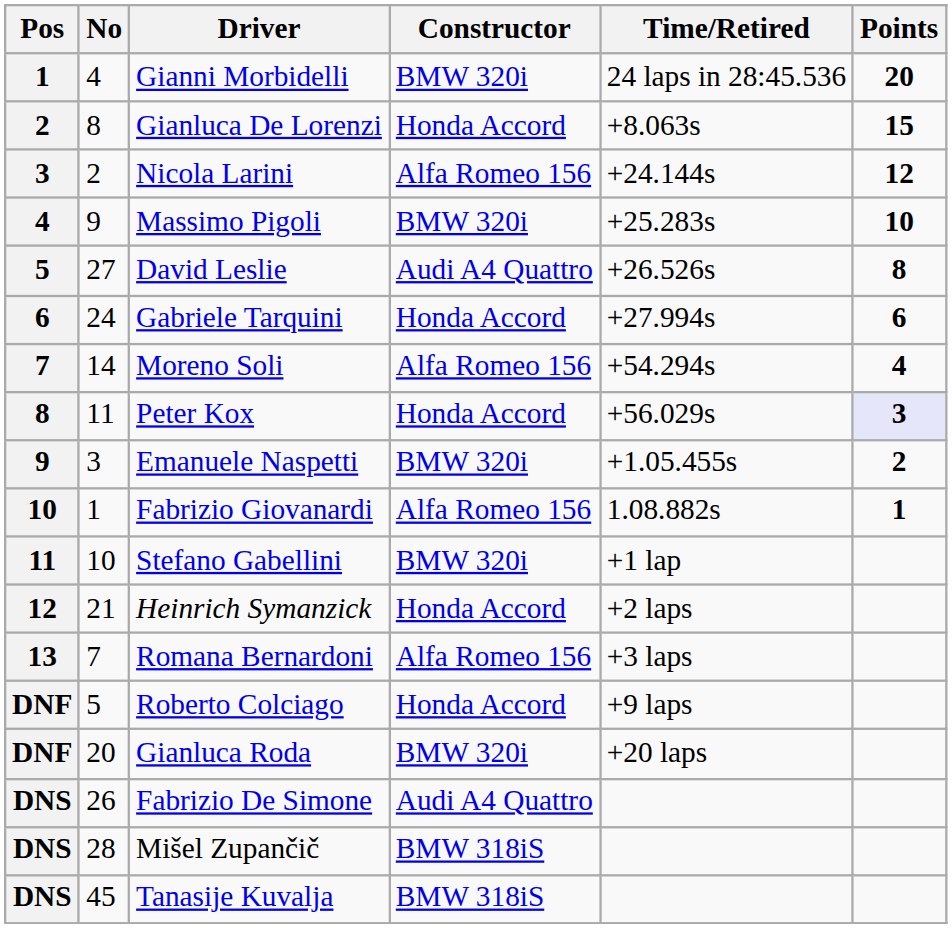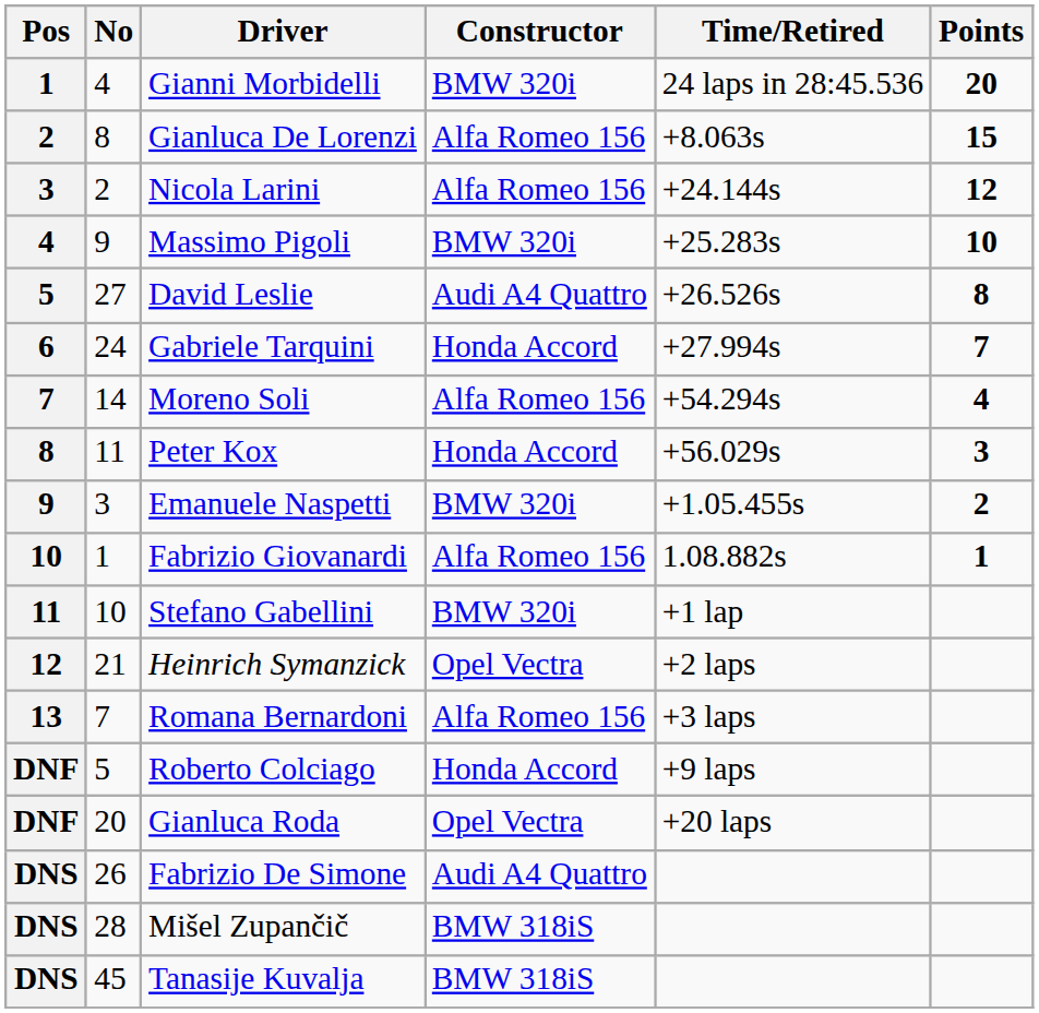 <table class="wikitable" style="font-size: 80%;">
 <tr>
 <th>Pos</th>
 <th>No</th>
 <th>Driver</th>
 <th>Constructor</th>
 <th>Time/Retired</th>
 <th>Points</th>
 </tr>
 <tr>
 <th>1</th>
 <td>4</td>
 <td> <a href='#'>Gianni Morbidelli</a></td>
 <td><a href='#'>BMW 320i</a></td>
 <td>24 laps in 28:45.536</td>
 <td style="text-align:center"><strong>20</strong></td>
 </tr>
 <tr>
 <th>2</th>
 <td>8</td>
 <td> <a href='#'>Gianluca De Lorenzi</a></td>
-<td><a href='#'>Honda Accord</a></td>
+<td><a href='#'>Alfa Romeo 156</a></td>
 <td>+8.063s</td>
 <td style="text-align:center"><strong>15</strong></td>
 </tr>
 <tr>
 <th>3</th>
 <td>2</td>
 <td> <a href='#'>Nicola Larini</a></td>
 <td><a href='#'>Alfa Romeo 156</a></td>
 <td>+24.144s</td>
 <td style="text-align:center"><strong>12</strong></td>
 </tr>
 <tr>
 <th>4</th>
 <td>9</td>
 <td> <a href='#'>Massimo Pigoli</a></td>
 <td><a href='#'>BMW 320i</a></td>
 <td>+25.283s</td>
 <td style="text-align:center"><strong>10</strong></td>
 </tr>
 <tr>
 <th>5</th>
 <td>27</td>
 <td> <a href='#'>David Leslie</a></td>
 <td><a href='#'>Audi A4 Quattro</a></td>
 <td>+26.526s</td>
 <td style="text-align:center"><strong>8</strong></td>
 </tr>
 <tr>
 <th>6</th>
 <td>24</td>
 <td> <a href='#'>Gabriele Tarquini</a></td>
 <td><a href='#'>Honda Accord</a></td>
 <td>+27.994s</td>
-<td style="text-align:center"><strong>6</strong></td>
+<td style="text-align:center"><strong>7</strong></td>
 </tr>
 <tr>
 <th>7</th>
 <td>14</td>
 <td> <a href='#'>Moreno Soli</a></td>
 <td><a href='#'>Alfa Romeo 156</a></td>
 <td>+54.294s</td>
 <td style="text-align:center"><strong>4</strong></td>
 </tr>
 <tr>
 <th>8</th>
 <td>11</td>
 <td> <a href='#'>Peter Kox</a></td>
 <td><a href='#'>Honda Accord</a></td>
 <td>+56.029s</td>
-<td style="background: lavender; text-align:center"><strong>3</strong></td>
+<td style="text-align:center"><strong>3</strong></td>
 </tr>
 <tr>
 <th>9</th>
 <td>3</td>
 <td> <a href='#'>Emanuele Naspetti</a></td>
 <td><a href='#'>BMW 320i</a></td>
 <td>+1.05.455s</td>
 <td style="text-align:center"><strong>2</strong></td>
 </tr>
 <tr>
 <th>10</th>
 <td>1</td>
 <td> <a href='#'>Fabrizio Giovanardi</a></td>
 <td><a href='#'>Alfa Romeo 156</a></td>
 <td>1.08.882s</td>
 <td style="text-align:center"><strong>1</strong></td>
 </tr>
 <tr>
 <th>11</th>
 <td>10</td>
 <td> <a href='#'>Stefano Gabellini</a></td>
 <td><a href='#'>BMW 320i</a></td>
 <td>+1 lap</td>
 <td></td>
 </tr>
 <tr>
 <th>12</th>
 <td>21</td>
 <td> <em>Heinrich Symanzick</em></td>
-<td><a href='#'>Honda Accord</a></td>
+<td><a href='#'>Opel Vectra</a></td>
 <td>+2 laps</td>
 <td></td>
 </tr>
 <tr>
 <th>13</th>
 <td>7</td>
 <td> <a href='#'>Romana Bernardoni</a></td>
 <td><a href='#'>Alfa Romeo 156</a></td>
 <td>+3 laps</td>
 <td></td>
 </tr>
 <tr>
 <th>DNF</th>
 <td>5</td>
 <td> <a href='#'>Roberto Colciago</a></td>
 <td><a href='#'>Honda Accord</a></td>
 <td>+9 laps</td>
 <td></td>
 </tr>
 <tr>
 <th>DNF</th>
 <td>20</td>
 <td> <a href='#'>Gianluca Roda</a></td>
-<td><a href='#'>BMW 320i</a></td>
+<td><a href='#'>Opel Vectra</a></td>
 <td>+20 laps</td>
 <td></td>
 </tr>
 <tr>
 <th>DNS</th>
 <td>26</td>
 <td> <a href='#'>Fabrizio De Simone</a></td>
 <td><a href='#'>Audi A4 Quattro</a></td>
 <td></td>
 <td></td>
 </tr>
 <tr>
 <th>DNS</th>
 <td>28</td>
 <td> Mišel Zupančič</td>
 <td><a href='#'>BMW 318iS</a></td>
 <td></td>
 <td></td>
 </tr>
 <tr>
 <th>DNS</th>
 <td>45</td>
 <td> <a href='#'>Tanasije Kuvalja</a></td>
 <td><a href='#'>BMW 318iS</a></td>
 <td></td>
 <td></td>
 </tr>
 <tr>
 </tr>
 </table>
